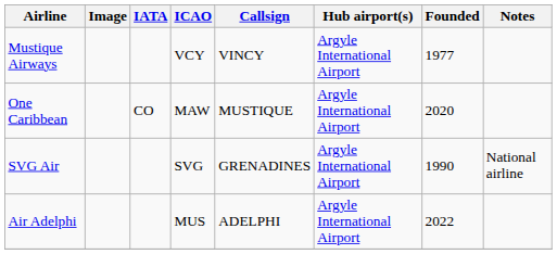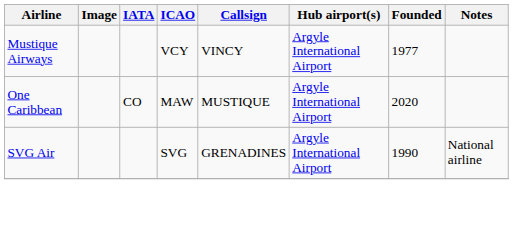 <table class="wikitable sortable">
 <tr valign="middle">
 <th>Airline</th>
 <th>Image</th>
 <th><a href='#'>IATA</a></th>
 <th><a href='#'>ICAO</a></th>
 <th><a href='#'>Callsign</a></th>
 <th>Hub airport(s)</th>
 <th>Founded</th>
 <th>Notes</th>
 </tr>
 <tr>
 <td><a href='#'>Mustique Airways</a></td>
 <td></td>
 <td></td>
 <td>VCY</td>
 <td>VINCY</td>
 <td><a href='#'>Argyle International Airport</a></td>
 <td>1977</td>
 <td></td>
 </tr>
 <tr>
 <td><a href='#'>One Caribbean</a></td>
 <td></td>
 <td>CO</td>
 <td>MAW</td>
 <td>MUSTIQUE</td>
 <td><a href='#'>Argyle International Airport</a></td>
 <td>2020</td>
 <td></td>
 </tr>
 <tr>
 <td><a href='#'>SVG Air</a></td>
 <td></td>
 <td></td>
 <td>SVG</td>
 <td>GRENADINES</td>
 <td><a href='#'>Argyle International Airport</a></td>
 <td>1990</td>
 <td>National airline</td>
 </tr>
 <tr>
-<td><a href='#'>Air Adelphi</a></td>
-<td></td>
-<td></td>
-<td>MUS</td>
-<td>ADELPHI</td>
-<td><a href='#'>Argyle International Airport</a></td>
-<td>2022</td>
-<td></td>
-</tr>
-<tr>
 </tr>
 </table>
